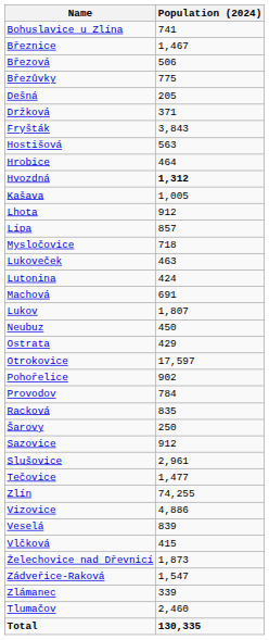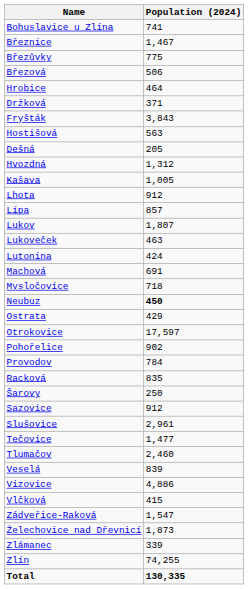 <table class="wikitable sortable collapsible collapsed">
 <tr>
 <th>Name</th>
 <th>Population (2024)</th>
 </tr>
 <tr>
 <td><a href='#'>Bohuslavice u Zlína</a></td>
 <td>741</td>
 </tr>
 <tr>
 <td><a href='#'>Březnice</a></td>
 <td>1,467</td>
 </tr>
 <tr>
+<td><a href='#'>Březůvky</a></td>
+<td>775</td>
+</tr>
+<tr>
 <td><a href='#'>Březová</a></td>
 <td>506</td>
 </tr>
 <tr>
-<td><a href='#'>Březůvky</a></td>
-<td>775</td>
-</tr>
-<tr>
-<td><a href='#'>Dešná</a></td>
-<td>205</td>
+<td><a href='#'>Hrobice</a></td>
+<td>464</td>
 </tr>
 <tr>
 <td><a href='#'>Držková</a></td>
 <td>371</td>
 </tr>
 <tr>
 <td><a href='#'>Fryšták</a></td>
 <td>3,843</td>
 </tr>
 <tr>
 <td><a href='#'>Hostišová</a></td>
 <td>563</td>
 </tr>
 <tr>
-<td><a href='#'>Hrobice</a></td>
-<td>464</td>
+<td><a href='#'>Dešná</a></td>
+<td>205</td>
 </tr>
 <tr>
 <td><a href='#'>Hvozdná</a></td>
-<td><strong>1,312</strong></td>
+<td>1,312</td>
 </tr>
 <tr>
 <td><a href='#'>Kašava</a></td>
 <td>1,005</td>
 </tr>
 <tr>
 <td><a href='#'>Lhota</a></td>
 <td>912</td>
 </tr>
 <tr>
 <td><a href='#'>Lípa</a></td>
 <td>857</td>
 </tr>
 <tr>
-<td><a href='#'>Mysločovice</a></td>
-<td>718</td>
+<td><a href='#'>Lukov</a></td>
+<td>1,807</td>
 </tr>
 <tr>
 <td><a href='#'>Lukoveček</a></td>
 <td>463</td>
 </tr>
 <tr>
 <td><a href='#'>Lutonina</a></td>
 <td>424</td>
 </tr>
 <tr>
 <td><a href='#'>Machová</a></td>
 <td>691</td>
 </tr>
 <tr>
-<td><a href='#'>Lukov</a></td>
-<td>1,807</td>
+<td><a href='#'>Mysločovice</a></td>
+<td>718</td>
 </tr>
 <tr>
 <td><a href='#'>Neubuz</a></td>
-<td>450</td>
+<td><strong>450</strong></td>
 </tr>
 <tr>
 <td><a href='#'>Ostrata</a></td>
 <td>429</td>
 </tr>
 <tr>
 <td><a href='#'>Otrokovice</a></td>
 <td>17,597</td>
 </tr>
 <tr>
 <td><a href='#'>Pohořelice</a></td>
 <td>902</td>
 </tr>
 <tr>
 <td><a href='#'>Provodov</a></td>
 <td>784</td>
 </tr>
 <tr>
 <td><a href='#'>Racková</a></td>
 <td>835</td>
 </tr>
 <tr>
 <td><a href='#'>Šarovy</a></td>
 <td>250</td>
 </tr>
 <tr>
 <td><a href='#'>Sazovice</a></td>
 <td>912</td>
 </tr>
 <tr>
 <td><a href='#'>Slušovice</a></td>
 <td>2,961</td>
 </tr>
 <tr>
 <td><a href='#'>Tečovice</a></td>
 <td>1,477</td>
 </tr>
 <tr>
-<td><a href='#'>Zlín</a></td>
-<td>74,255</td>
+<td><a href='#'>Tlumačov</a></td>
+<td>2,460</td>
+</tr>
+<tr>
+<td><a href='#'>Veselá</a></td>
+<td>839</td>
 </tr>
 <tr>
 <td><a href='#'>Vizovice</a></td>
 <td>4,886</td>
 </tr>
 <tr>
-<td><a href='#'>Veselá</a></td>
-<td>839</td>
+<td><a href='#'>Vlčková</a></td>
+<td>415</td>
 </tr>
 <tr>
-<td><a href='#'>Vlčková</a></td>
-<td>415</td>
+<td><a href='#'>Zádveřice-Raková</a></td>
+<td>1,547</td>
 </tr>
 <tr>
 <td><a href='#'>Želechovice nad Dřevnicí</a></td>
 <td>1,873</td>
 </tr>
 <tr>
-<td><a href='#'>Zádveřice-Raková</a></td>
-<td>1,547</td>
-</tr>
-<tr>
 <td><a href='#'>Zlámanec</a></td>
 <td>339</td>
 </tr>
 <tr>
-<td><a href='#'>Tlumačov</a></td>
-<td>2,460</td>
+<td><a href='#'>Zlín</a></td>
+<td>74,255</td>
 </tr>
 <tr>
 <td><strong>Total</strong></td>
 <td><strong>130,335</strong></td>
 </tr>
 </table>
